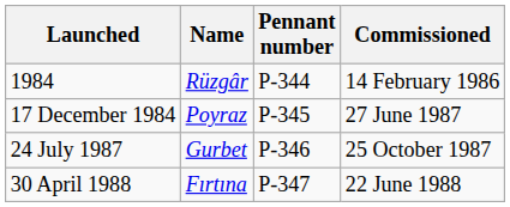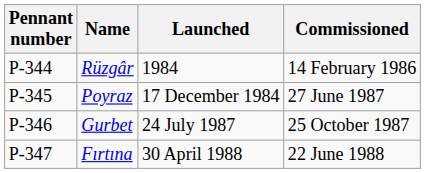 <table class="wikitable">
 <tr>
+<th>Pennant<br>number</th>
+<th>Name</th>
 <th>Launched</th>
-<th>Name</th>
-<th>Pennant<br>number</th>
 <th>Commissioned</th>
 </tr>
 <tr>
+<td>P-344</td>
+<td><a href='#'><em>Rüzgâr</em></a></td>
 <td>1984</td>
-<td><a href='#'><em>Rüzgâr</em></a></td>
-<td>P-344</td>
 <td>14 February 1986</td>
 </tr>
 <tr>
+<td>P-345</td>
+<td><a href='#'><em>Poyraz</em></a></td>
 <td>17 December 1984</td>
-<td><a href='#'><em>Poyraz</em></a></td>
-<td>P-345</td>
 <td>27 June 1987</td>
 </tr>
 <tr>
+<td>P-346</td>
+<td><a href='#'><em>Gurbet</em></a></td>
 <td>24 July 1987</td>
-<td><a href='#'><em>Gurbet</em></a></td>
-<td>P-346</td>
 <td>25 October 1987</td>
 </tr>
 <tr>
+<td>P-347</td>
+<td><a href='#'><em>Fırtına</em></a></td>
 <td>30 April 1988</td>
-<td><a href='#'><em>Fırtına</em></a></td>
-<td>P-347</td>
 <td>22 June 1988</td>
 </tr>
 </table>
